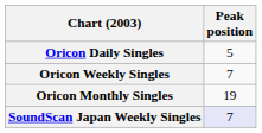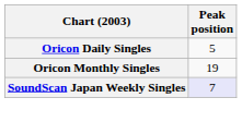 <table class="wikitable sortable plainrowheaders">
 <tr>
 <th scope="col">Chart (2003)</th>
 <th scope="col">Peak<br>position</th>
 </tr>
 <tr>
 <th scope="row"><a href='#'>Oricon</a> Daily Singles</th>
 <td align="center">5</td>
 </tr>
 <tr>
-<th scope="row">Oricon Weekly Singles</th>
-<td align="center">7</td>
-</tr>
-<tr>
 <th scope="row">Oricon Monthly Singles</th>
 <td align="center">19</td>
 </tr>
 <tr>
 <th scope="row"><a href='#'>SoundScan</a> Japan Weekly Singles</th>
 <td align="center" style="background: lavender;">7</td>
 </tr>
 </table>
